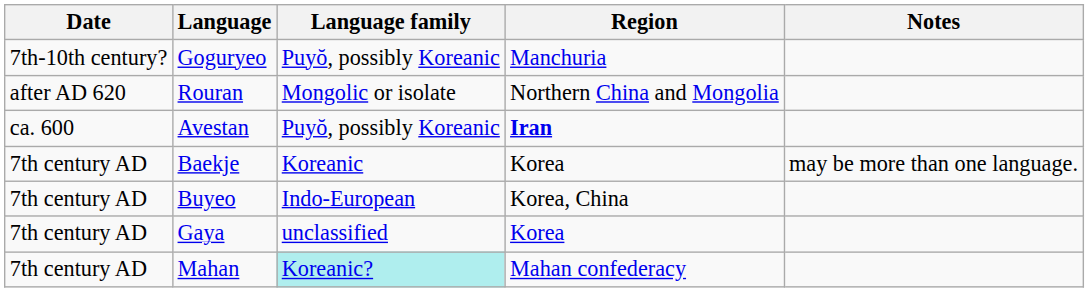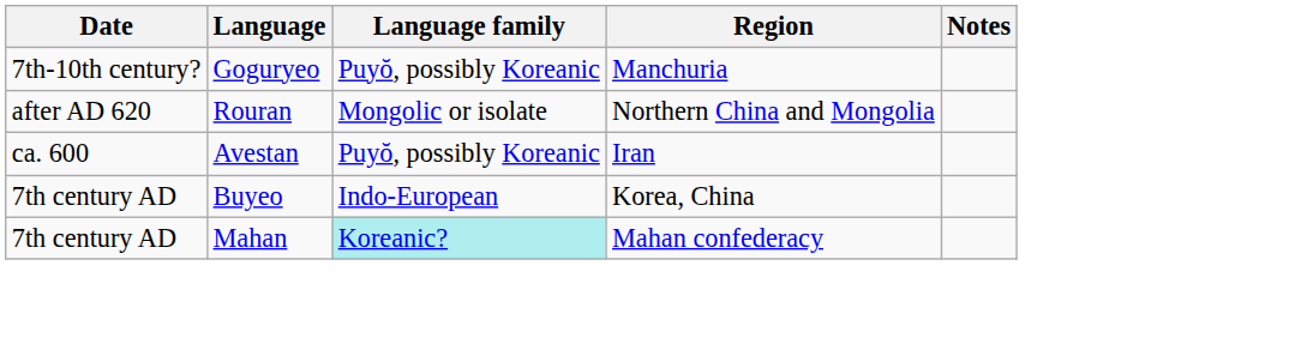 <table class="wikitable sortable" border="1">
 <tr>
 <th>Date</th>
 <th>Language</th>
 <th>Language family</th>
 <th>Region</th>
 <th>Notes</th>
 </tr>
 <tr>
 <td>7th-10th century?</td>
 <td><a href='#'>Goguryeo</a></td>
 <td><a href='#'>Puyŏ</a>, possibly <a href='#'>Koreanic</a></td>
 <td><a href='#'>Manchuria</a></td>
 <td></td>
 </tr>
 <tr>
 <td>after AD 620</td>
 <td><a href='#'>Rouran</a></td>
 <td><a href='#'>Mongolic</a> or isolate</td>
 <td>Northern <a href='#'>China</a> and <a href='#'>Mongolia</a></td>
 <td></td>
 </tr>
 <tr>
 <td>ca. 600</td>
 <td><a href='#'>Avestan</a></td>
 <td><a href='#'>Puyŏ</a>, possibly <a href='#'>Koreanic</a></td>
-<td><strong><a href='#'>Iran</a></strong></td>
+<td><a href='#'>Iran</a></td>
 <td></td>
-</tr>
-<tr>
-<td>7th century AD</td>
-<td><a href='#'>Baekje</a></td>
-<td><a href='#'>Koreanic</a></td>
-<td>Korea</td>
-<td>may be more than one language.</td>
 </tr>
 <tr>
 <td>7th century AD</td>
 <td><a href='#'>Buyeo</a></td>
 <td><a href='#'>Indo-European</a></td>
 <td>Korea, China</td>
 <td></td>
 </tr>
 <tr>
 <td>7th century AD</td>
-<td><a href='#'>Gaya</a></td>
-<td><a href='#'>unclassified</a></td>
-<td><a href='#'>Korea</a></td>
-<td></td>
-</tr>
-<tr>
-<td>7th century AD</td>
 <td><a href='#'>Mahan</a></td>
 <td style="background: paleturquoise;"><a href='#'>Koreanic?</a></td>
 <td><a href='#'>Mahan confederacy</a></td>
 <td></td>
 </tr>
 </table>
